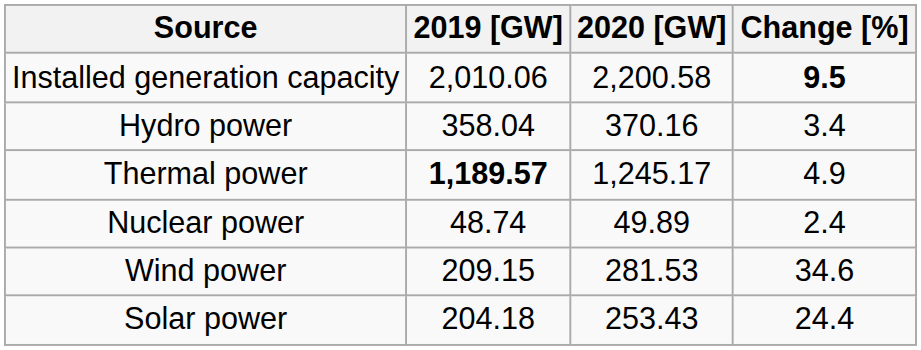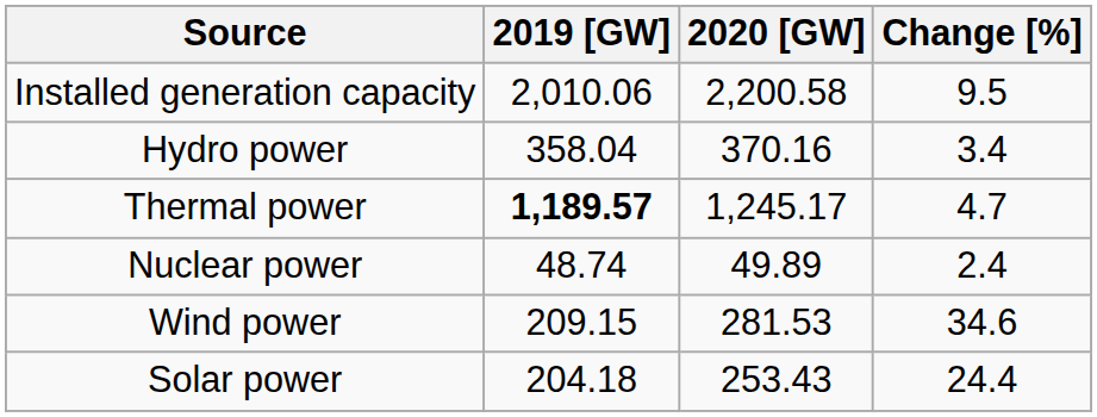 <table class="wikitable" style="text-align:center">
 <tr>
 <th>Source</th>
 <th>2019 [GW]</th>
 <th>2020 [GW]</th>
 <th>Change [%]</th>
 </tr>
 <tr>
 <td>Installed generation capacity</td>
 <td>2,010.06</td>
 <td>2,200.58</td>
-<td><strong>9.5</strong></td>
+<td>9.5</td>
 </tr>
 <tr>
 <td>Hydro power</td>
 <td>358.04</td>
 <td>370.16</td>
 <td>3.4</td>
 </tr>
 <tr>
 <td>Thermal power</td>
 <td><strong>1,189.57</strong></td>
 <td>1,245.17</td>
-<td>4.9</td>
+<td>4.7</td>
 </tr>
 <tr>
 <td>Nuclear power</td>
 <td>48.74</td>
 <td>49.89</td>
 <td>2.4</td>
 </tr>
 <tr>
 <td>Wind power</td>
 <td>209.15</td>
 <td>281.53</td>
 <td>34.6</td>
 </tr>
 <tr>
 <td>Solar power</td>
 <td>204.18</td>
 <td>253.43</td>
 <td>24.4</td>
 </tr>
 </table>
